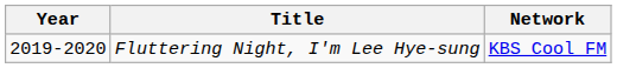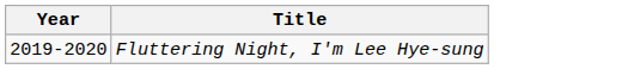 <table class="wikitable">
 <tr>
 <th>Year</th>
 <th>Title</th>
-<th>Network</th>
 </tr>
 <tr>
 <td>2019-2020</td>
 <td><em>Fluttering Night, I'm Lee Hye-sung</em></td>
-<td><a href='#'>KBS Cool FM</a></td>
 </tr>
 </table>
